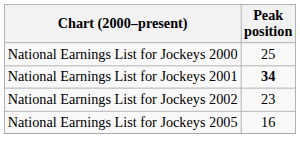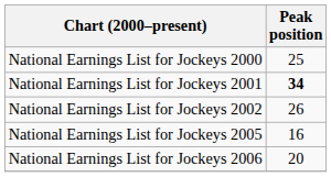 <table class="wikitable sortable">
 <tr>
 <th>Chart (2000–present)</th>
 <th>Peak<br>position</th>
 </tr>
 <tr>
 <td>National Earnings List for Jockeys 2000</td>
 <td style="text-align:center;">25</td>
 </tr>
 <tr>
 <td>National Earnings List for Jockeys 2001</td>
 <td style="text-align:center;"><strong>34</strong></td>
 </tr>
 <tr>
 <td>National Earnings List for Jockeys 2002</td>
-<td style="text-align:center;">23</td>
+<td style="text-align:center;">26</td>
 </tr>
 <tr>
 <td>National Earnings List for Jockeys 2005</td>
 <td style="text-align:center;">16</td>
 </tr>
 <tr>
+<td>National Earnings List for Jockeys 2006</td>
+<td style="text-align:center;">20</td>
+</tr>
+<tr>
 </tr>
 </table>
